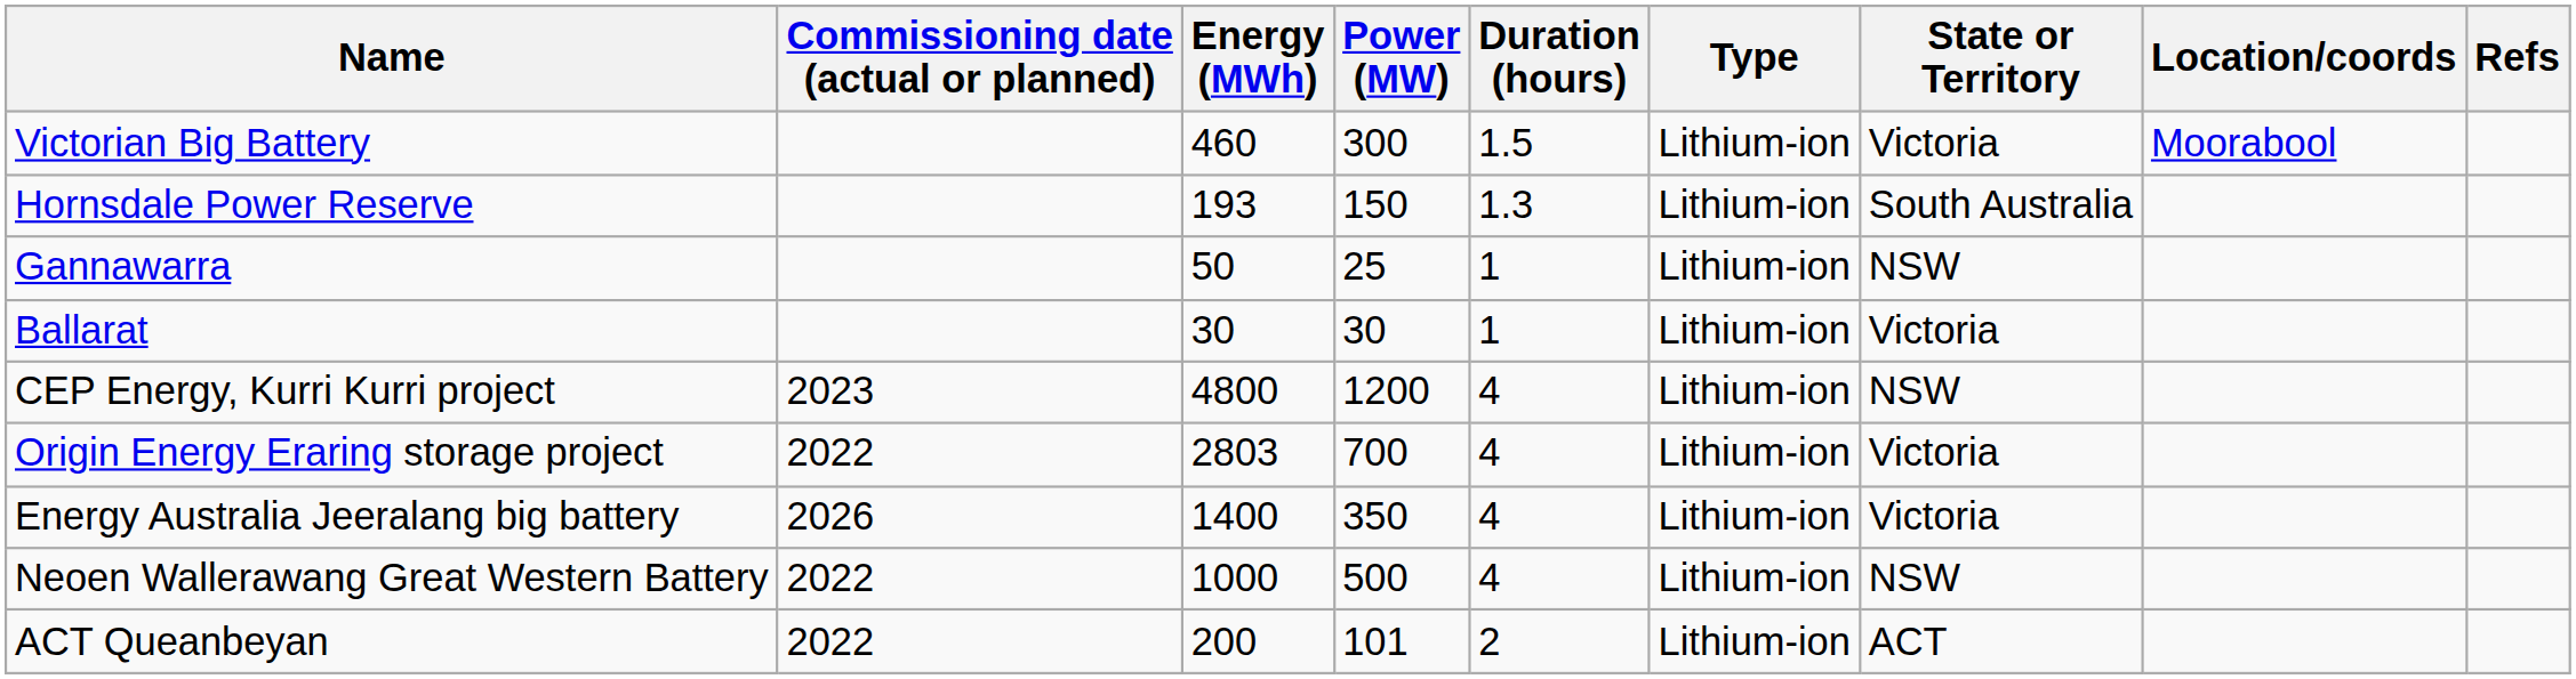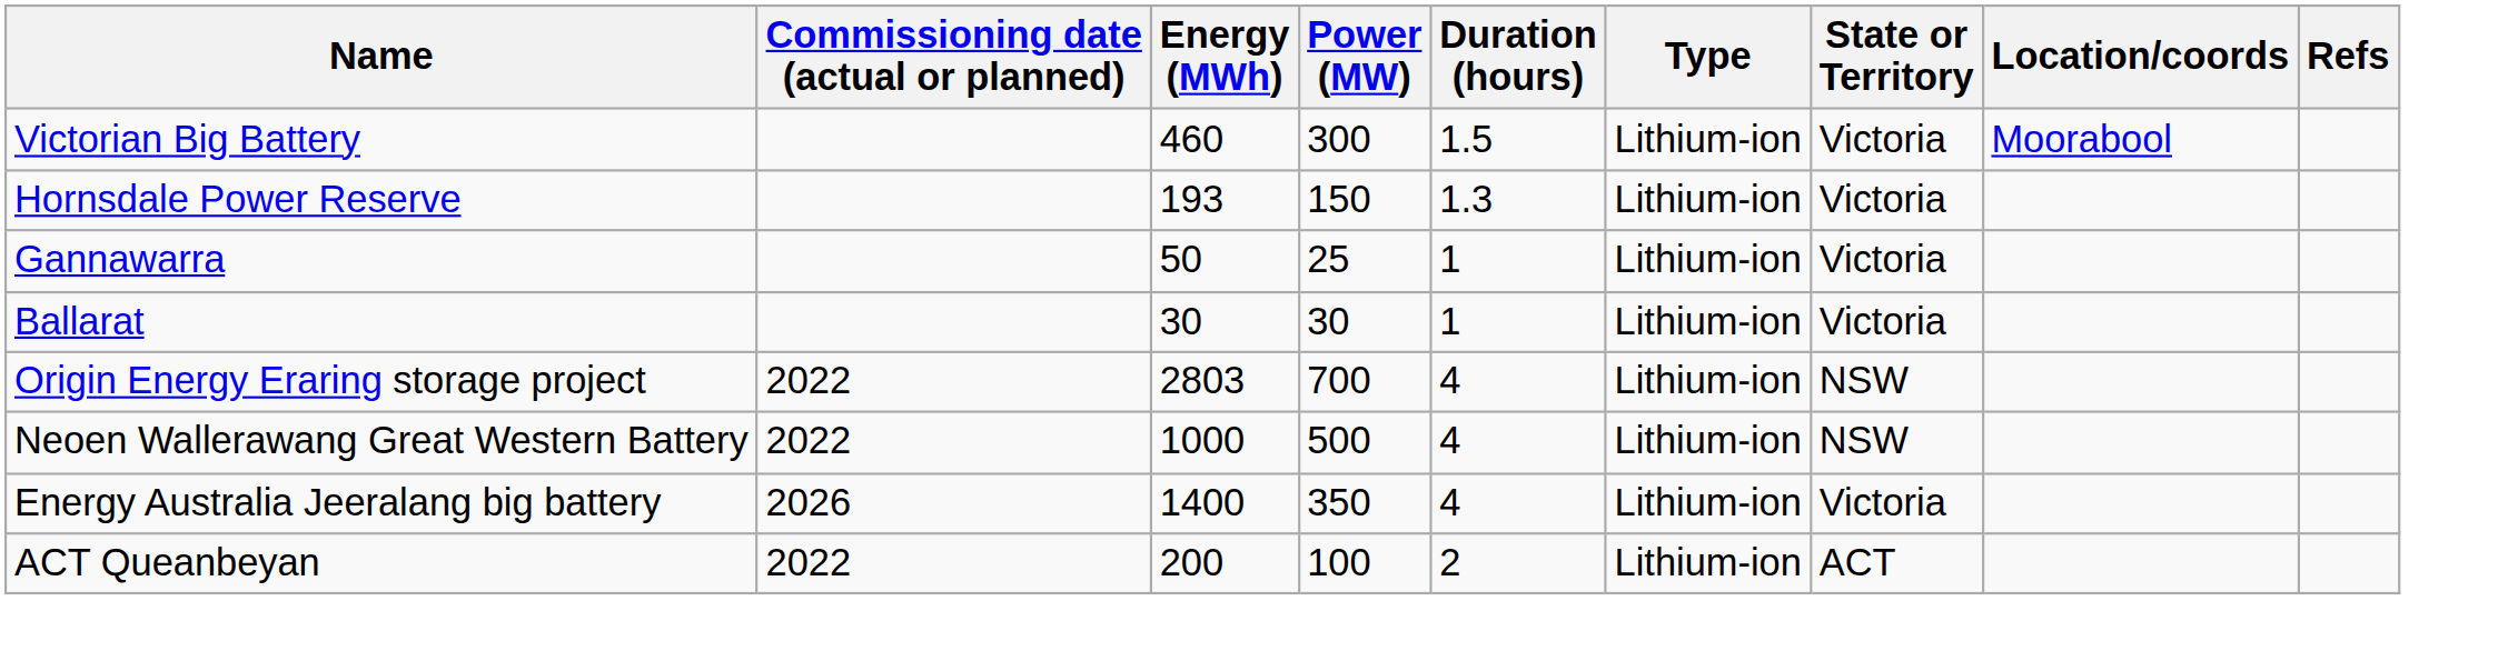 <table class="wikitable sortable">
 <tr>
 <th>Name</th>
 <th><a href='#'>Commissioning date</a><br>(actual or planned)</th>
 <th>Energy<br>(<a href='#'>MWh</a>)</th>
 <th><a href='#'>Power</a><br>(<a href='#'>MW</a>)</th>
 <th>Duration<br>(hours) </th>
 <th>Type</th>
 <th>State or<br>Territory</th>
 <th class="unsortable">Location/coords</th>
 <th class="unsortable">Refs</th>
 </tr>
 <tr>
 <td><a href='#'>Victorian Big Battery</a></td>
 <td></td>
 <td>460</td>
 <td>300</td>
 <td>1.5</td>
 <td>Lithium-ion</td>
 <td>Victoria</td>
 <td><a href='#'>Moorabool</a></td>
 <td></td>
 </tr>
 <tr>
 <td><a href='#'>Hornsdale Power Reserve</a></td>
 <td></td>
 <td>193</td>
 <td>150</td>
 <td>1.3</td>
 <td>Lithium-ion</td>
-<td>South Australia</td>
+<td>Victoria</td>
 <td></td>
 <td></td>
 </tr>
 <tr>
 <td><a href='#'>Gannawarra</a></td>
 <td></td>
 <td>50</td>
 <td>25</td>
 <td>1</td>
 <td>Lithium-ion</td>
-<td>NSW</td>
+<td>Victoria</td>
 <td></td>
 <td></td>
 </tr>
 <tr>
 <td><a href='#'>Ballarat</a></td>
 <td></td>
 <td>30</td>
 <td>30</td>
 <td>1</td>
 <td>Lithium-ion</td>
 <td>Victoria</td>
 <td></td>
 </tr>
 <tr>
-<td>CEP Energy, Kurri Kurri project</td>
-<td>2023</td>
-<td>4800</td>
-<td>1200</td>
+<td><a href='#'>Origin Energy Eraring</a> storage project</td>
+<td>2022</td>
+<td>2803</td>
+<td>700</td>
 <td>4</td>
 <td>Lithium-ion</td>
 <td>NSW</td>
 <td></td>
 <td></td>
 </tr>
 <tr>
-<td><a href='#'>Origin Energy Eraring</a> storage project</td>
+<td>Neoen Wallerawang Great Western Battery</td>
 <td>2022</td>
-<td>2803</td>
-<td>700</td>
-<td>4</td>
+<td>1000</td>
+<td>500</td>
+<td>4<br></td>
 <td>Lithium-ion</td>
-<td>Victoria</td>
+<td>NSW</td>
 <td></td>
 <td></td>
 </tr>
 <tr>
 <td>Energy Australia Jeeralang big battery</td>
 <td>2026</td>
 <td>1400</td>
 <td>350</td>
 <td>4</td>
 <td>Lithium-ion</td>
 <td>Victoria</td>
 <td></td>
 <td></td>
 </tr>
 <tr>
-<td>Neoen Wallerawang Great Western Battery</td>
-<td>2022</td>
-<td>1000</td>
-<td>500</td>
-<td>4<br></td>
-<td>Lithium-ion</td>
-<td>NSW</td>
-<td></td>
-<td></td>
-</tr>
-<tr>
 <td>ACT Queanbeyan</td>
 <td>2022</td>
 <td>200</td>
-<td>101</td>
+<td>100</td>
 <td>2</td>
 <td>Lithium-ion</td>
 <td>ACT</td>
 <td></td>
 <td></td>
 </tr>
 </table>
